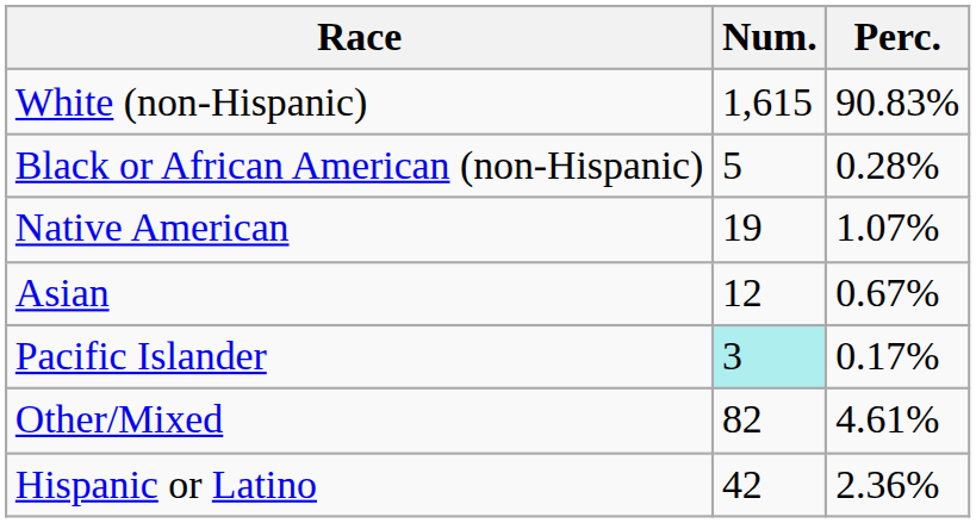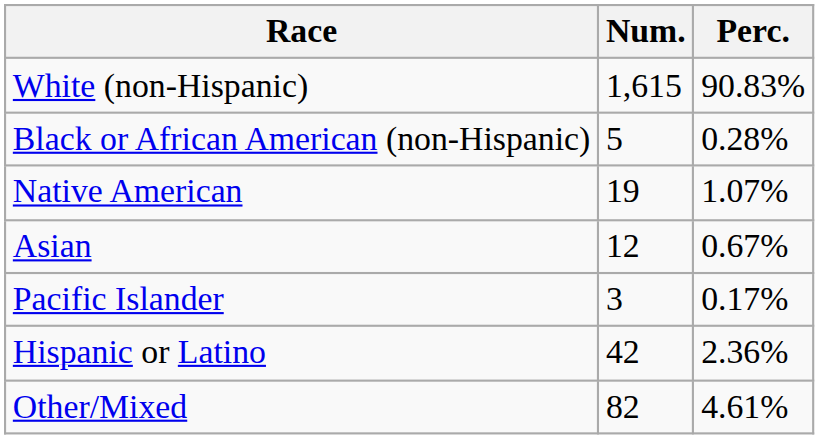 <table class="wikitable">
 <tr>
 <th>Race</th>
 <th>Num.</th>
 <th>Perc.</th>
 </tr>
 <tr>
 <td><a href='#'>White</a> (non-Hispanic)</td>
 <td>1,615</td>
 <td>90.83%</td>
 </tr>
 <tr>
 <td><a href='#'>Black or African American</a> (non-Hispanic)</td>
 <td>5</td>
 <td>0.28%</td>
 </tr>
 <tr>
 <td><a href='#'>Native American</a></td>
 <td>19</td>
 <td>1.07%</td>
 </tr>
 <tr>
 <td><a href='#'>Asian</a></td>
 <td>12</td>
 <td>0.67%</td>
 </tr>
 <tr>
 <td><a href='#'>Pacific Islander</a></td>
-<td style="background: paleturquoise;">3</td>
+<td>3</td>
 <td>0.17%</td>
+</tr>
+<tr>
+<td><a href='#'>Hispanic</a> or <a href='#'>Latino</a></td>
+<td>42</td>
+<td>2.36%</td>
 </tr>
 <tr>
 <td><a href='#'>Other/Mixed</a></td>
 <td>82</td>
 <td>4.61%</td>
 </tr>
-<tr>
-<td><a href='#'>Hispanic</a> or <a href='#'>Latino</a></td>
-<td>42</td>
-<td>2.36%</td>
-</tr>
 </table>
